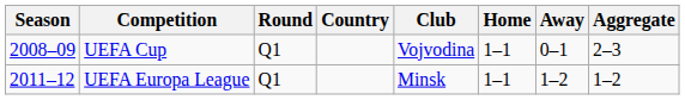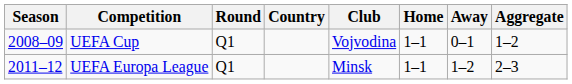 <table class="wikitable">
 <tr>
 <th>Season</th>
 <th>Competition</th>
 <th>Round</th>
 <th>Country</th>
 <th>Club</th>
 <th>Home</th>
 <th>Away</th>
 <th>Aggregate</th>
 </tr>
 <tr>
 <td><a href='#'>2008–09</a></td>
 <td><a href='#'>UEFA Cup</a></td>
 <td>Q1</td>
 <td></td>
 <td><a href='#'>Vojvodina</a></td>
 <td>1–1</td>
 <td>0–1</td>
-<td>2–3</td>
+<td>1–2</td>
 </tr>
 <tr>
 <td><a href='#'>2011–12</a></td>
 <td><a href='#'>UEFA Europa League</a></td>
 <td>Q1</td>
 <td></td>
 <td><a href='#'>Minsk</a></td>
 <td>1–1</td>
 <td>1–2</td>
-<td>1–2</td>
+<td>2–3</td>
 </tr>
 </table>
